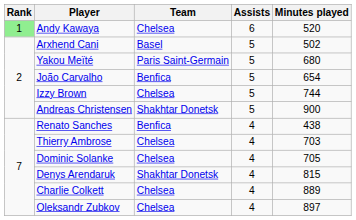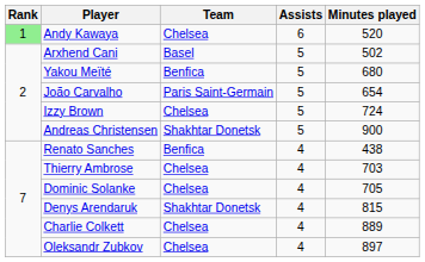 <table class="wikitable" style="text-align:center">
 <tr>
 <th>Rank</th>
 <th>Player</th>
 <th>Team</th>
 <th>Assists</th>
 <th>Minutes played</th>
 </tr>
 <tr>
 <td style="background: lightgreen;">1</td>
 <td align=left> <a href='#'>Andy Kawaya</a></td>
 <td align=left> <a href='#'>Chelsea</a></td>
 <td>6</td>
 <td>520</td>
 </tr>
 <tr>
 <td rowspan=5>2</td>
 <td align=left> <a href='#'>Arxhend Cani</a></td>
 <td align=left> <a href='#'>Basel</a></td>
 <td>5</td>
 <td>502</td>
 </tr>
 <tr>
 <td align=left> <a href='#'>Yakou Meïté</a></td>
-<td align=left> <a href='#'>Paris Saint-Germain</a></td>
+<td align=left> <a href='#'>Benfica</a></td>
 <td>5</td>
 <td>680</td>
 </tr>
 <tr>
 <td align=left> <a href='#'>João Carvalho</a></td>
-<td align=left> <a href='#'>Benfica</a></td>
+<td align=left> <a href='#'>Paris Saint-Germain</a></td>
 <td>5</td>
 <td>654</td>
 </tr>
 <tr>
 <td align=left> <a href='#'>Izzy Brown</a></td>
 <td align=left> <a href='#'>Chelsea</a></td>
 <td>5</td>
-<td>744</td>
+<td>724</td>
 </tr>
 <tr>
 <td align=left> <a href='#'>Andreas Christensen</a></td>
 <td align=left> <a href='#'>Shakhtar Donetsk</a></td>
 <td>5</td>
 <td>900</td>
 </tr>
 <tr>
 <td rowspan=6>7</td>
 <td align=left> <a href='#'>Renato Sanches</a></td>
 <td align=left> <a href='#'>Benfica</a></td>
 <td>4</td>
 <td>438</td>
 </tr>
 <tr>
 <td align=left> <a href='#'>Thierry Ambrose</a></td>
 <td align=left> <a href='#'>Chelsea</a></td>
 <td>4</td>
 <td>703</td>
 </tr>
 <tr>
 <td align=left> <a href='#'>Dominic Solanke</a></td>
 <td align=left> <a href='#'>Chelsea</a></td>
 <td>4</td>
 <td>705</td>
 </tr>
 <tr>
 <td align=left> <a href='#'>Denys Arendaruk</a></td>
 <td align=left> <a href='#'>Shakhtar Donetsk</a></td>
 <td>4</td>
 <td>815</td>
 </tr>
 <tr>
 <td align=left> <a href='#'>Charlie Colkett</a></td>
 <td align=left> <a href='#'>Chelsea</a></td>
 <td>4</td>
 <td>889</td>
 </tr>
 <tr>
 <td align=left> <a href='#'>Oleksandr Zubkov</a></td>
 <td align=left> <a href='#'>Chelsea</a></td>
 <td>4</td>
 <td>897</td>
 </tr>
 </table>
